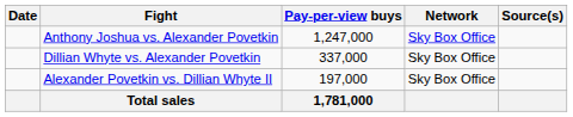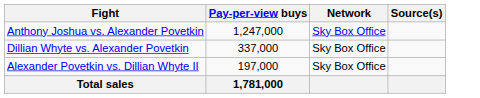 <table class="wikitable sortable">
 <tr>
-<th>Date</th>
 <th>Fight</th>
 <th><a href='#'>Pay-per-view</a> buys</th>
 <th>Network</th>
 <th>Source(s)</th>
 </tr>
 <tr>
-<td></td>
 <td><a href='#'>Anthony Joshua vs. Alexander Povetkin</a></td>
 <td align="center">1,247,000</td>
 <td><a href='#'>Sky Box Office</a></td>
 <td></td>
 </tr>
 <tr>
-<td></td>
 <td><a href='#'>Dillian Whyte vs. Alexander Povetkin</a></td>
 <td align="center">337,000</td>
 <td>Sky Box Office</td>
 <td></td>
 </tr>
 <tr>
-<td></td>
 <td><a href='#'>Alexander Povetkin vs. Dillian Whyte II</a></td>
 <td align="center">197,000</td>
 <td>Sky Box Office</td>
 <td></td>
 </tr>
 <tr>
-<th></th>
 <th>Total sales</th>
 <th align="center">1,781,000</th>
 <th></th>
 <th></th>
 </tr>
 </table>
